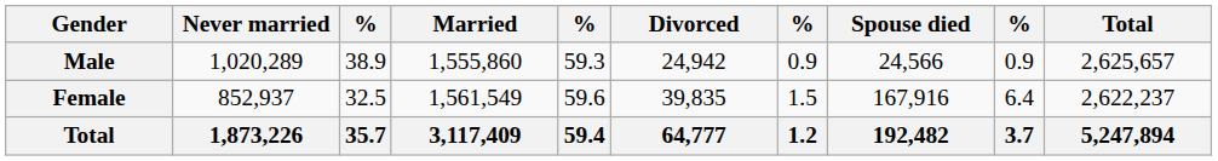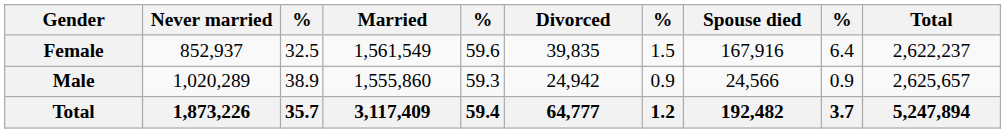 <table class="wikitable">
 <tr>
 <th style="width:80pt;">Gender</th>
 <th style="width:80pt;">Never married</th>
 <th style="width:20pt;">%</th>
 <th style="width:80pt;">Married</th>
 <th style="width:20pt;">%</th>
 <th style="width:80pt;">Divorced</th>
 <th style="width:20pt;">%</th>
 <th style="width:80pt;">Spouse died</th>
 <th style="width:20pt;">%</th>
 <th style="width:80pt;">Total</th>
 </tr>
 <tr>
+<th style="width:80pt;">Female</th>
+<td style="text-align:center;">852,937</td>
+<td style="text-align:center;">32.5</td>
+<td style="text-align:center;">1,561,549</td>
+<td style="text-align:center;">59.6</td>
+<td style="text-align:center;">39,835</td>
+<td style="text-align:center;">1.5</td>
+<td style="text-align:center;">167,916</td>
+<td style="text-align:center;">6.4</td>
+<td style="text-align:center;">2,622,237</td>
+</tr>
+<tr>
 <th style="width:80pt;">Male</th>
 <td style="text-align:center;">1,020,289</td>
 <td style="text-align:center;">38.9</td>
 <td style="text-align:center;">1,555,860</td>
 <td style="text-align:center;">59.3</td>
 <td style="text-align:center;">24,942</td>
 <td style="text-align:center;">0.9</td>
 <td style="text-align:center;">24,566</td>
 <td style="text-align:center;">0.9</td>
 <td style="text-align:center;">2,625,657</td>
-</tr>
-<tr>
-<th style="width:80pt;">Female</th>
-<td style="text-align:center;">852,937</td>
-<td style="text-align:center;">32.5</td>
-<td style="text-align:center;">1,561,549</td>
-<td style="text-align:center;">59.6</td>
-<td style="text-align:center;">39,835</td>
-<td style="text-align:center;">1.5</td>
-<td style="text-align:center;">167,916</td>
-<td style="text-align:center;">6.4</td>
-<td style="text-align:center;">2,622,237</td>
 </tr>
 <tr>
 <th>Total</th>
 <th>1,873,226</th>
 <th>35.7</th>
 <th>3,117,409</th>
 <th>59.4</th>
 <th>64,777</th>
 <th>1.2</th>
 <th>192,482</th>
 <th>3.7</th>
 <th>5,247,894</th>
 </tr>
 </table>
